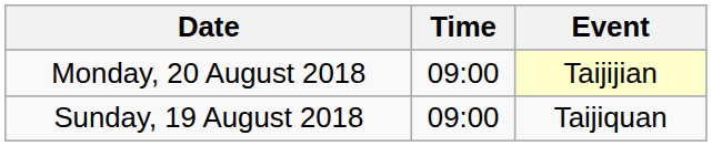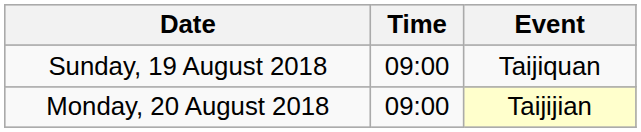 <table class = "wikitable" style="text-align:center;">
 <tr>
 <th width=220>Date</th>
 <th width=50>Time</th>
 <th width=100>Event</th>
 </tr>
 <tr>
+<td>Sunday, 19 August 2018</td>
+<td>09:00</td>
+<td>Taijiquan</td>
+</tr>
+<tr>
 <td>Monday, 20 August 2018</td>
 <td>09:00</td>
 <td bgcolor=ffffcc>Taijijian</td>
 </tr>
-<tr>
-<td>Sunday, 19 August 2018</td>
-<td>09:00</td>
-<td>Taijiquan</td>
-</tr>
 </table>
